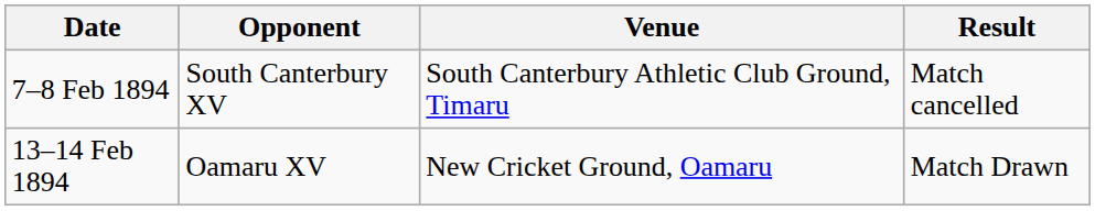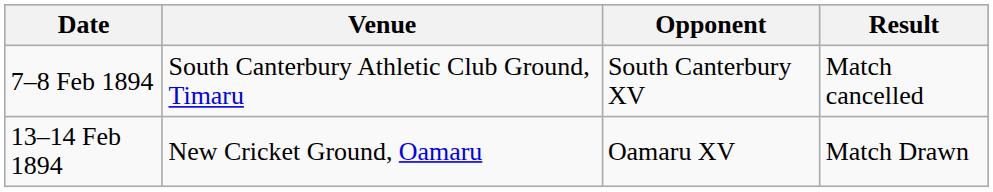 <table class="wikitable">
 <tr>
 <th>Date</th>
+<th>Venue</th>
 <th>Opponent</th>
-<th>Venue</th>
 <th>Result</th>
 </tr>
 <tr>
 <td>7–8 Feb 1894</td>
+<td>South Canterbury Athletic Club Ground, <a href='#'>Timaru</a></td>
 <td>South Canterbury XV</td>
-<td>South Canterbury Athletic Club Ground, <a href='#'>Timaru</a></td>
 <td>Match cancelled</td>
 </tr>
 <tr>
 <td>13–14 Feb 1894</td>
+<td>New Cricket Ground, <a href='#'>Oamaru</a></td>
 <td>Oamaru XV</td>
-<td>New Cricket Ground, <a href='#'>Oamaru</a></td>
 <td>Match Drawn</td>
 </tr>
 </table>
